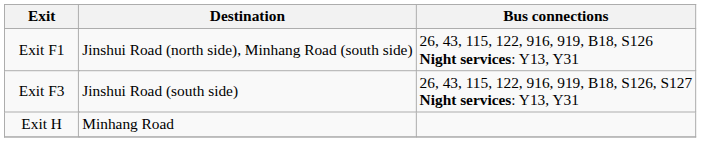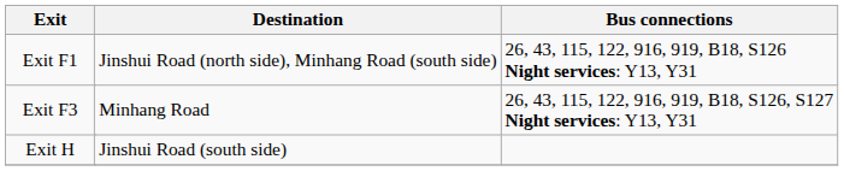 <table class=wikitable>
 <tr>
 <th style="width:70px" colspan=3>Exit</th>
 <th>Destination</th>
 <th>Bus connections</th>
 </tr>
 <tr>
 <td align=center colspan=3>Exit F1</td>
 <td>Jinshui Road (north side), Minhang Road (south side)</td>
 <td>26, 43, 115, 122, 916, 919, B18, S126<br><strong>Night services</strong>: Y13, Y31</td>
 </tr>
 <tr>
 <td align=center colspan=3>Exit F3</td>
-<td>Jinshui Road (south side)</td>
+<td>Minhang Road</td>
 <td>26, 43, 115, 122, 916, 919, B18, S126, S127<br><strong>Night services</strong>: Y13, Y31</td>
 </tr>
 <tr>
 <td align=center colspan=3>Exit H</td>
-<td>Minhang Road</td>
+<td>Jinshui Road (south side)</td>
 <td></td>
 </tr>
 <tr>
 </tr>
 </table>
